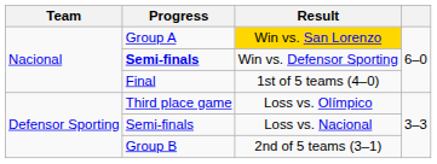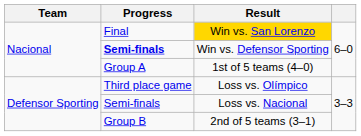 <table class="wikitable sortable">
 <tr>
 <th>Team</th>
 <th>Progress</th>
 <th>Result</th>
 <th></th>
 </tr>
 <tr>
 <td rowspan="3"><a href='#'>Nacional</a></td>
-<td><a href='#'>Group A</a></td>
+<td><a href='#'>Final</a></td>
 <td style="background-color:#FFD700;text-align:center">Win vs.  <a href='#'>San Lorenzo</a></td>
 <td style="text-align:center" rowspan="3">6–0</td>
 </tr>
 <tr>
 <td><strong><a href='#'>Semi-finals</a></strong></td>
 <td style="text-align:center">Win vs.  <a href='#'>Defensor Sporting</a></td>
 </tr>
 <tr>
-<td><a href='#'>Final</a></td>
+<td><a href='#'>Group A</a></td>
 <td style="text-align:center">1st of 5 teams (4–0)</td>
 </tr>
 <tr>
 <td rowspan="3"><a href='#'>Defensor Sporting</a></td>
 <td><a href='#'>Third place game</a></td>
 <td style="text-align:center">Loss vs.  <a href='#'>Olímpico</a></td>
 <td style="text-align:center" rowspan="3">3–3</td>
 </tr>
 <tr>
 <td><a href='#'>Semi-finals</a></td>
 <td style="text-align:center">Loss vs.  <a href='#'>Nacional</a></td>
 </tr>
 <tr>
 <td><a href='#'>Group B</a></td>
 <td style="text-align:center">2nd of 5 teams (3–1)</td>
 </tr>
 </table>
